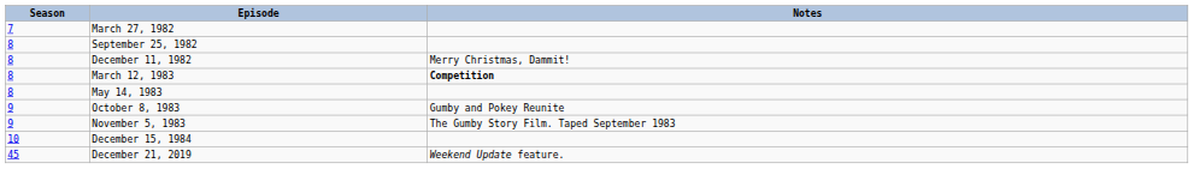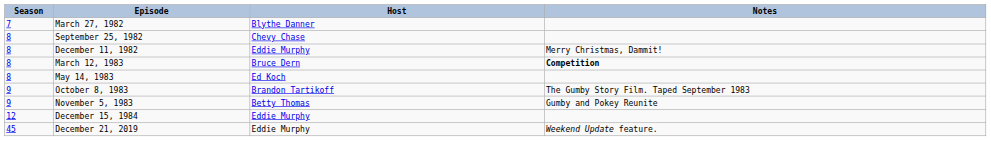 <table class="wikitable" style="width:100%;">
 <tr>
 <th style="background:#B0C4DE;" width="5%">Season</th>
 <th style="background:#B0C4DE;" width="20%">Episode</th>
+<th style="background:#B0C4DE;" width="30%">Host</th>
 <th style="background:#B0C4DE;" width="45%">Notes</th>
 </tr>
 <tr>
 <td><a href='#'>7</a></td>
 <td>March 27, 1982</td>
+<td><a href='#'>Blythe Danner</a></td>
 <td></td>
 </tr>
 <tr>
 <td><a href='#'>8</a></td>
 <td>September 25, 1982</td>
+<td><a href='#'>Chevy Chase</a></td>
 <td></td>
 </tr>
 <tr>
 <td><a href='#'>8</a></td>
 <td>December 11, 1982</td>
+<td><a href='#'>Eddie Murphy</a></td>
 <td>Merry Christmas, Dammit!</td>
 </tr>
 <tr>
 <td><a href='#'>8</a></td>
 <td>March 12, 1983</td>
+<td><a href='#'>Bruce Dern</a></td>
 <td><strong>Competition</strong></td>
 </tr>
 <tr>
 <td><a href='#'>8</a></td>
 <td>May 14, 1983</td>
+<td><a href='#'>Ed Koch</a></td>
 <td></td>
 </tr>
 <tr>
 <td><a href='#'>9</a></td>
 <td>October 8, 1983</td>
-<td>Gumby and Pokey Reunite</td>
+<td><a href='#'>Brandon Tartikoff</a></td>
+<td>The Gumby Story Film. Taped September 1983</td>
 </tr>
 <tr>
 <td><a href='#'>9</a></td>
 <td>November 5, 1983</td>
-<td>The Gumby Story Film. Taped September 1983</td>
+<td><a href='#'>Betty Thomas</a></td>
+<td>Gumby and Pokey Reunite</td>
 </tr>
 <tr>
-<td><a href='#'>10</a></td>
+<td><a href='#'>12</a></td>
 <td>December 15, 1984</td>
+<td><a href='#'>Eddie Murphy</a></td>
 <td></td>
 </tr>
 <tr>
 <td><a href='#'>45</a></td>
 <td>December 21, 2019</td>
+<td>Eddie Murphy</td>
 <td><em>Weekend Update</em> feature.</td>
 </tr>
 </table>
